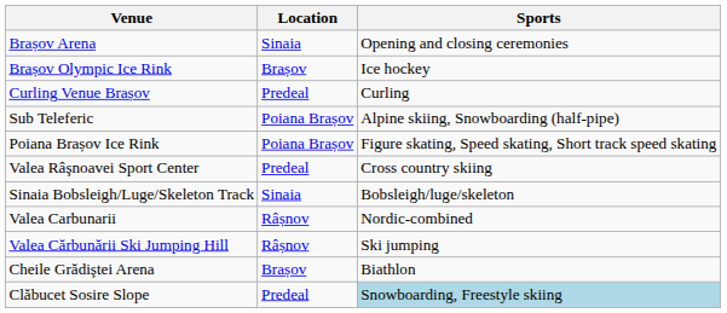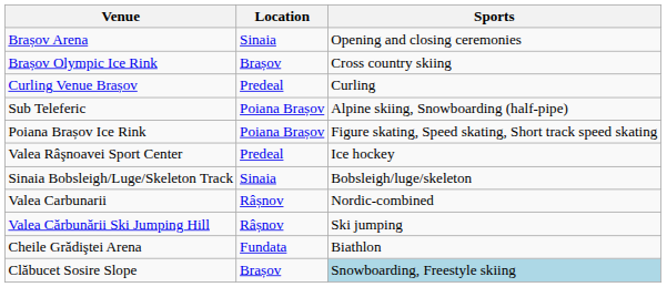 <table class="wikitable sortable">
 <tr>
 <th>Venue</th>
 <th>Location</th>
 <th class="unsortable">Sports</th>
 </tr>
 <tr>
 <td><a href='#'>Brașov Arena</a></td>
 <td><a href='#'>Sinaia</a></td>
 <td>Opening and closing ceremonies</td>
 </tr>
 <tr>
 <td><a href='#'>Brașov Olympic Ice Rink</a></td>
 <td><a href='#'>Brașov</a></td>
-<td>Ice hockey</td>
+<td>Cross country skiing</td>
 </tr>
 <tr>
 <td><a href='#'>Curling Venue Brașov</a></td>
 <td><a href='#'>Predeal</a></td>
 <td>Curling</td>
 </tr>
 <tr>
 <td>Sub Teleferic</td>
 <td><a href='#'>Poiana Brașov</a></td>
 <td>Alpine skiing, Snowboarding (half-pipe)</td>
 </tr>
 <tr>
 <td>Poiana Brașov Ice Rink</td>
 <td><a href='#'>Poiana Brașov</a></td>
 <td>Figure skating, Speed skating, Short track speed skating</td>
 </tr>
 <tr>
 <td>Valea Râşnoavei Sport Center</td>
 <td><a href='#'>Predeal</a></td>
-<td>Cross country skiing</td>
+<td>Ice hockey</td>
 </tr>
 <tr>
 <td>Sinaia Bobsleigh/Luge/Skeleton Track</td>
 <td><a href='#'>Sinaia</a></td>
 <td>Bobsleigh/luge/skeleton</td>
 </tr>
 <tr>
 <td>Valea Carbunarii</td>
 <td><a href='#'>Râșnov</a></td>
 <td>Nordic-combined</td>
 </tr>
 <tr>
 <td><a href='#'>Valea Cărbunării Ski Jumping Hill</a></td>
 <td><a href='#'>Râșnov</a></td>
 <td>Ski jumping</td>
 </tr>
 <tr>
 <td>Cheile Grădiştei Arena</td>
-<td><a href='#'>Brașov</a></td>
+<td><a href='#'>Fundata</a></td>
 <td>Biathlon</td>
 </tr>
 <tr>
 <td>Clăbucet Sosire Slope</td>
-<td><a href='#'>Predeal</a></td>
+<td><a href='#'>Brașov</a></td>
 <td style="background: lightblue;">Snowboarding, Freestyle skiing</td>
 </tr>
 </table>
